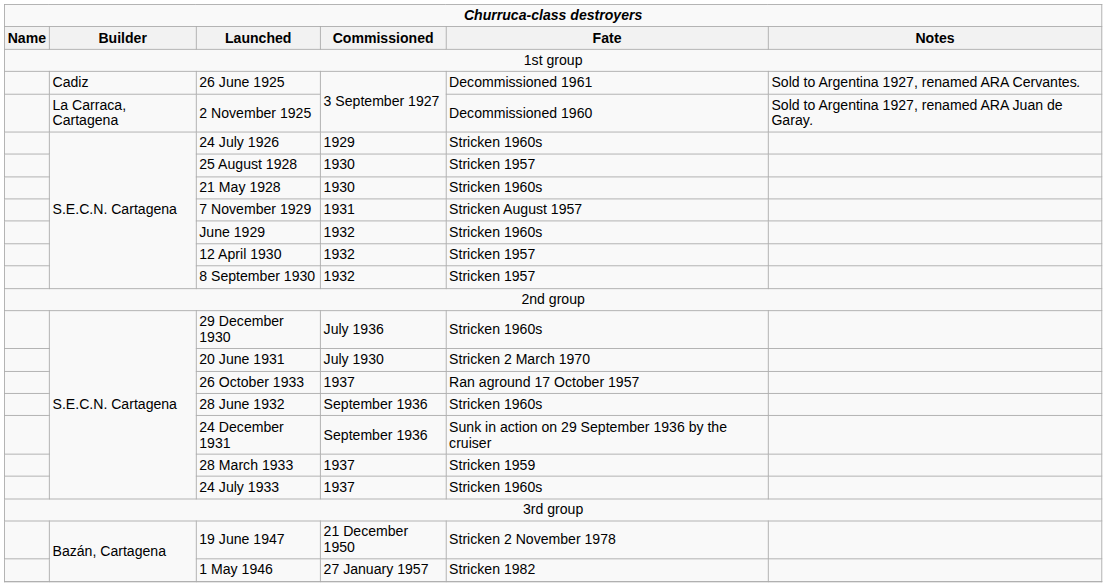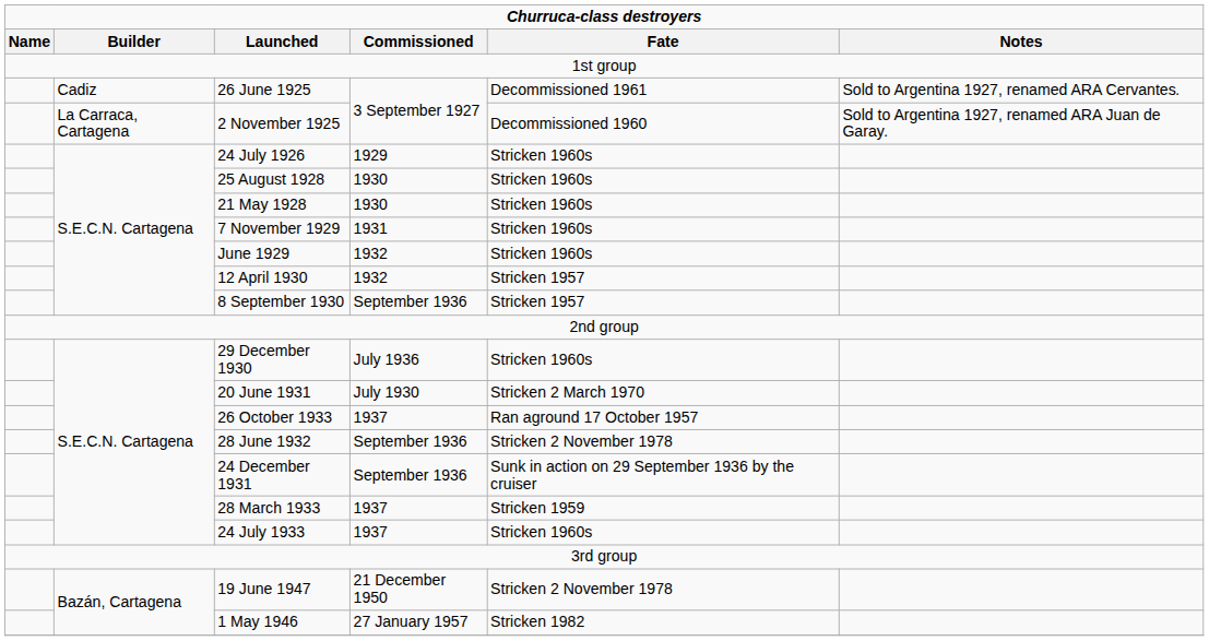 <table class="wikitable" align="center">
 <tr>
 <td align="center" colspan=6><strong><em>Churruca<em>-class destroyers<strong></td>
 </tr>
 <tr>
 <th align="center">Name</th>
 <th align="center">Builder</th>
 <th align="center">Launched</th>
 <th align="center">Commissioned</th>
 <th align="center">Fate</th>
 <th align="center">Notes</th>
 </tr>
 <tr>
 <td align="center" colspan=6></strong>1st group<strong></td>
 </tr>
 <tr>
 <td></td>
 <td>Cadiz</td>
 <td>26 June 1925</td>
 <td rowspan=2>3 September 1927</td>
 <td>Decommissioned 1961</td>
 <td>Sold to Argentina 1927, renamed ARA </em>Cervantes<em>.</td>
 </tr>
 <tr>
 <td></td>
 <td>La Carraca, Cartagena</td>
 <td>2 November 1925</td>
 <td>Decommissioned 1960</td>
 <td>Sold to Argentina 1927, renamed ARA </em>Juan de Garay<em>.</td>
 </tr>
 <tr>
 <td></td>
 <td rowspan=7>S.E.C.N. Cartagena</td>
 <td>24 July 1926</td>
 <td>1929</td>
 <td>Stricken 1960s</td>
 <td></td>
 </tr>
 <tr>
 <td></td>
 <td>25 August 1928</td>
 <td>1930</td>
-<td>Stricken 1957</td>
+<td>Stricken 1960s</td>
 <td></td>
 </tr>
 <tr>
 <td></td>
 <td>21 May 1928</td>
 <td>1930</td>
 <td>Stricken 1960s</td>
 <td></td>
 </tr>
 <tr>
 <td></td>
 <td>7 November 1929</td>
 <td>1931</td>
-<td>Stricken August 1957</td>
+<td>Stricken 1960s</td>
 <td></td>
 </tr>
 <tr>
 <td></td>
 <td>June 1929</td>
 <td>1932</td>
 <td>Stricken 1960s</td>
 <td></td>
 </tr>
 <tr>
 <td></td>
 <td>12 April 1930</td>
 <td>1932</td>
 <td>Stricken 1957</td>
 <td></td>
 </tr>
 <tr>
 <td></td>
 <td>8 September 1930</td>
-<td>1932</td>
+<td>September 1936</td>
 <td>Stricken 1957</td>
 <td></td>
 </tr>
 <tr>
 <td align="center" colspan=6></strong>2nd group<strong></td>
 </tr>
 <tr>
 <td></td>
 <td rowspan=7>S.E.C.N. Cartagena</td>
 <td>29 December 1930</td>
 <td>July 1936</td>
 <td>Stricken 1960s</td>
 <td></td>
 </tr>
 <tr>
 <td></td>
 <td>20 June 1931</td>
 <td>July 1930</td>
 <td>Stricken 2 March 1970</td>
 <td></td>
 </tr>
 <tr>
 <td></td>
 <td>26 October 1933</td>
 <td>1937</td>
 <td>Ran aground 17 October 1957</td>
 <td></td>
 </tr>
 <tr>
 <td></td>
 <td>28 June 1932</td>
 <td>September 1936</td>
-<td>Stricken 1960s</td>
+<td>Stricken 2 November 1978</td>
 <td></td>
 </tr>
 <tr>
 <td></td>
 <td>24 December 1931</td>
 <td>September 1936</td>
 <td>Sunk in action on 29 September 1936 by the cruiser </td>
 <td></td>
 </tr>
 <tr>
 <td></td>
 <td>28 March 1933</td>
 <td>1937</td>
 <td>Stricken 1959</td>
 <td></td>
 </tr>
 <tr>
 <td></td>
 <td>24 July 1933</td>
 <td>1937</td>
 <td>Stricken 1960s</td>
 <td></td>
 </tr>
 <tr>
 <td align="center" colspan=6></strong>3rd group<strong></td>
 </tr>
 <tr>
 <td></td>
 <td rowspan=2>Bazán, Cartagena</td>
 <td>19 June 1947</td>
 <td>21 December 1950</td>
 <td>Stricken 2 November 1978</td>
 <td></td>
 </tr>
 <tr>
 <td></td>
 <td>1 May 1946</td>
 <td>27 January 1957</td>
 <td>Stricken 1982</td>
 <td></td>
 </tr>
 <tr>
 </tr>
 </table>
